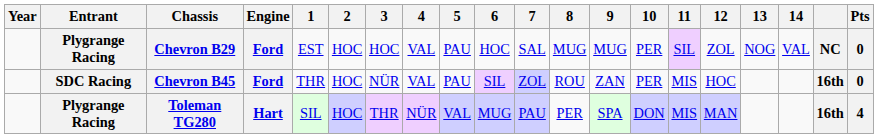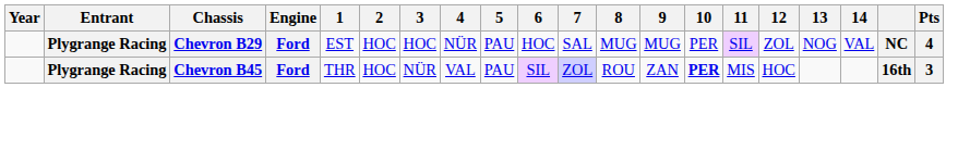 <table class="wikitable" style="text-align:center; font-size:90%">
 <tr>
 <th>Year</th>
 <th>Entrant</th>
 <th>Chassis</th>
 <th>Engine</th>
 <th>1</th>
 <th>2</th>
 <th>3</th>
 <th>4</th>
 <th>5</th>
 <th>6</th>
 <th>7</th>
 <th>8</th>
 <th>9</th>
 <th>10</th>
 <th>11</th>
 <th>12</th>
 <th>13</th>
 <th>14</th>
 <th></th>
 <th>Pts</th>
 </tr>
 <tr>
 <td></td>
 <th>Plygrange Racing</th>
 <th><a href='#'>Chevron B29</a></th>
 <th><a href='#'>Ford</a></th>
 <td><a href='#'>EST</a></td>
 <td><a href='#'>HOC</a></td>
 <td><a href='#'>HOC</a></td>
-<td><a href='#'>VAL</a></td>
+<td><a href='#'>NÜR</a></td>
 <td><a href='#'>PAU</a></td>
 <td><a href='#'>HOC</a></td>
 <td><a href='#'>SAL</a></td>
 <td><a href='#'>MUG</a></td>
 <td><a href='#'>MUG</a></td>
 <td><a href='#'>PER</a></td>
 <td style="background:#efcfff;"><a href='#'>SIL</a><br></td>
 <td><a href='#'>ZOL</a></td>
 <td><a href='#'>NOG</a></td>
 <td><a href='#'>VAL</a></td>
 <th>NC</th>
-<th>0</th>
+<th>4</th>
 </tr>
 <tr>
 <td></td>
-<th>SDC Racing</th>
+<th>Plygrange Racing</th>
 <th><a href='#'>Chevron B45</a></th>
 <th><a href='#'>Ford</a></th>
 <td><a href='#'>THR</a></td>
 <td><a href='#'>HOC</a></td>
 <td><a href='#'>NÜR</a></td>
 <td><a href='#'>VAL</a></td>
 <td><a href='#'>PAU</a></td>
 <td style="background:#efcfff;"><a href='#'>SIL</a><br></td>
 <td style="background:#CFCFFF;"><a href='#'>ZOL</a><br></td>
 <td><a href='#'>ROU</a></td>
 <td><a href='#'>ZAN</a></td>
-<td><a href='#'>PER</a></td>
+<td><strong><a href='#'>PER</a></strong></td>
 <td><a href='#'>MIS</a></td>
 <td><a href='#'>HOC</a></td>
 <td></td>
 <td></td>
 <th>16th</th>
-<th>0</th>
-</tr>
-<tr>
-<td></td>
-<th>Plygrange Racing</th>
-<th><a href='#'>Toleman TG280</a></th>
-<th><a href='#'>Hart</a></th>
-<td style="background:#dfffdf;"><a href='#'>SIL</a><br></td>
-<td style="background:#CFCFFF;"><a href='#'>HOC</a><br></td>
-<td style="background:#efcfff;"><a href='#'>THR</a><br></td>
-<td style="background:#efcfff;"><a href='#'>NÜR</a><br></td>
-<td style="background:#CFCFFF;"><a href='#'>VAL</a><br></td>
-<td style="background:#CFCFFF;"><a href='#'>MUG</a><br></td>
-<td style="background:#CFCFFF;"><a href='#'>PAU</a><br></td>
-<td><a href='#'>PER</a></td>
-<td style="background:#dfffdf;"><a href='#'>SPA</a><br></td>
-<td style="background:#CFCFFF;"><a href='#'>DON</a><br></td>
-<td style="background:#CFCFFF;"><a href='#'>MIS</a><br></td>
-<td style="background:#CFCFFF;"><a href='#'>MAN</a><br></td>
-<td></td>
-<td></td>
-<th>16th</th>
-<th>4</th>
+<th>3</th>
 </tr>
 </table>
